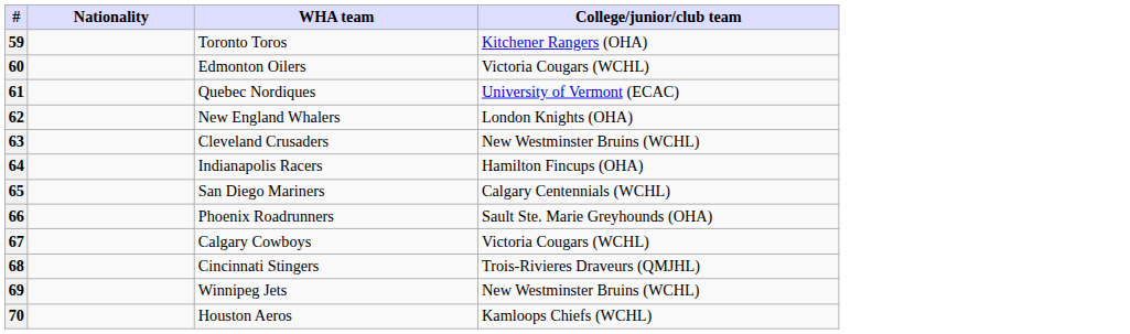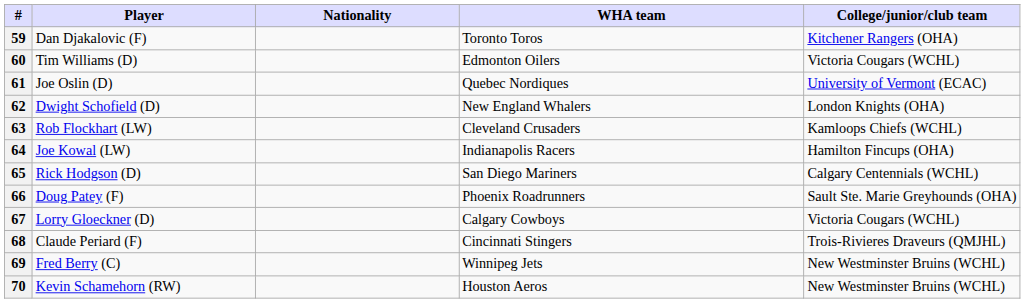 <table class="wikitable">
 <tr>
 <th style="background:#ddf; width:2.75%;">#</th>
+<th style="background:#ddf; width:22.0%;">Player</th>
 <th style="background:#ddf; width:20.0%;">Nationality</th>
 <th style="background:#ddf; width:34.0%;">WHA team</th>
 <th style="background:#ddf; width:100.0%;">College/junior/club team</th>
 </tr>
 <tr>
 <th>59</th>
+<td>Dan Djakalovic (F)</td>
 <td></td>
 <td>Toronto Toros</td>
 <td><a href='#'>Kitchener Rangers</a> (OHA)</td>
 </tr>
 <tr>
 <th>60</th>
+<td>Tim Williams (D)</td>
 <td></td>
 <td>Edmonton Oilers</td>
 <td>Victoria Cougars (WCHL)</td>
 </tr>
 <tr>
 <th>61</th>
+<td>Joe Oslin (D)</td>
 <td></td>
 <td>Quebec Nordiques</td>
 <td><a href='#'>University of Vermont</a> (ECAC)</td>
 </tr>
 <tr>
 <th>62</th>
+<td><a href='#'>Dwight Schofield</a> (D)</td>
 <td></td>
 <td>New England Whalers</td>
 <td>London Knights (OHA)</td>
 </tr>
 <tr>
 <th>63</th>
+<td><a href='#'>Rob Flockhart</a> (LW)</td>
 <td></td>
 <td>Cleveland Crusaders</td>
-<td>New Westminster Bruins (WCHL)</td>
+<td>Kamloops Chiefs (WCHL)</td>
 </tr>
 <tr>
 <th>64</th>
+<td><a href='#'>Joe Kowal</a> (LW)</td>
 <td></td>
 <td>Indianapolis Racers</td>
 <td>Hamilton Fincups (OHA)</td>
 </tr>
 <tr>
 <th>65</th>
+<td><a href='#'>Rick Hodgson</a> (D)</td>
 <td></td>
 <td>San Diego Mariners</td>
 <td>Calgary Centennials (WCHL)</td>
 </tr>
 <tr>
 <th>66</th>
+<td><a href='#'>Doug Patey</a> (F)</td>
 <td></td>
 <td>Phoenix Roadrunners</td>
 <td>Sault Ste. Marie Greyhounds (OHA)</td>
 </tr>
 <tr>
 <th>67</th>
+<td><a href='#'>Lorry Gloeckner</a> (D)</td>
 <td></td>
 <td>Calgary Cowboys</td>
 <td>Victoria Cougars (WCHL)</td>
 </tr>
 <tr>
 <th>68</th>
+<td>Claude Periard (F)</td>
 <td></td>
 <td>Cincinnati Stingers</td>
 <td>Trois-Rivieres Draveurs (QMJHL)</td>
 </tr>
 <tr>
 <th>69</th>
+<td><a href='#'>Fred Berry</a> (C)</td>
 <td></td>
 <td>Winnipeg Jets</td>
 <td>New Westminster Bruins (WCHL)</td>
 </tr>
 <tr>
 <th>70</th>
+<td><a href='#'>Kevin Schamehorn</a> (RW)</td>
 <td></td>
 <td>Houston Aeros</td>
-<td>Kamloops Chiefs (WCHL)</td>
+<td>New Westminster Bruins (WCHL)</td>
 </tr>
 </table>
